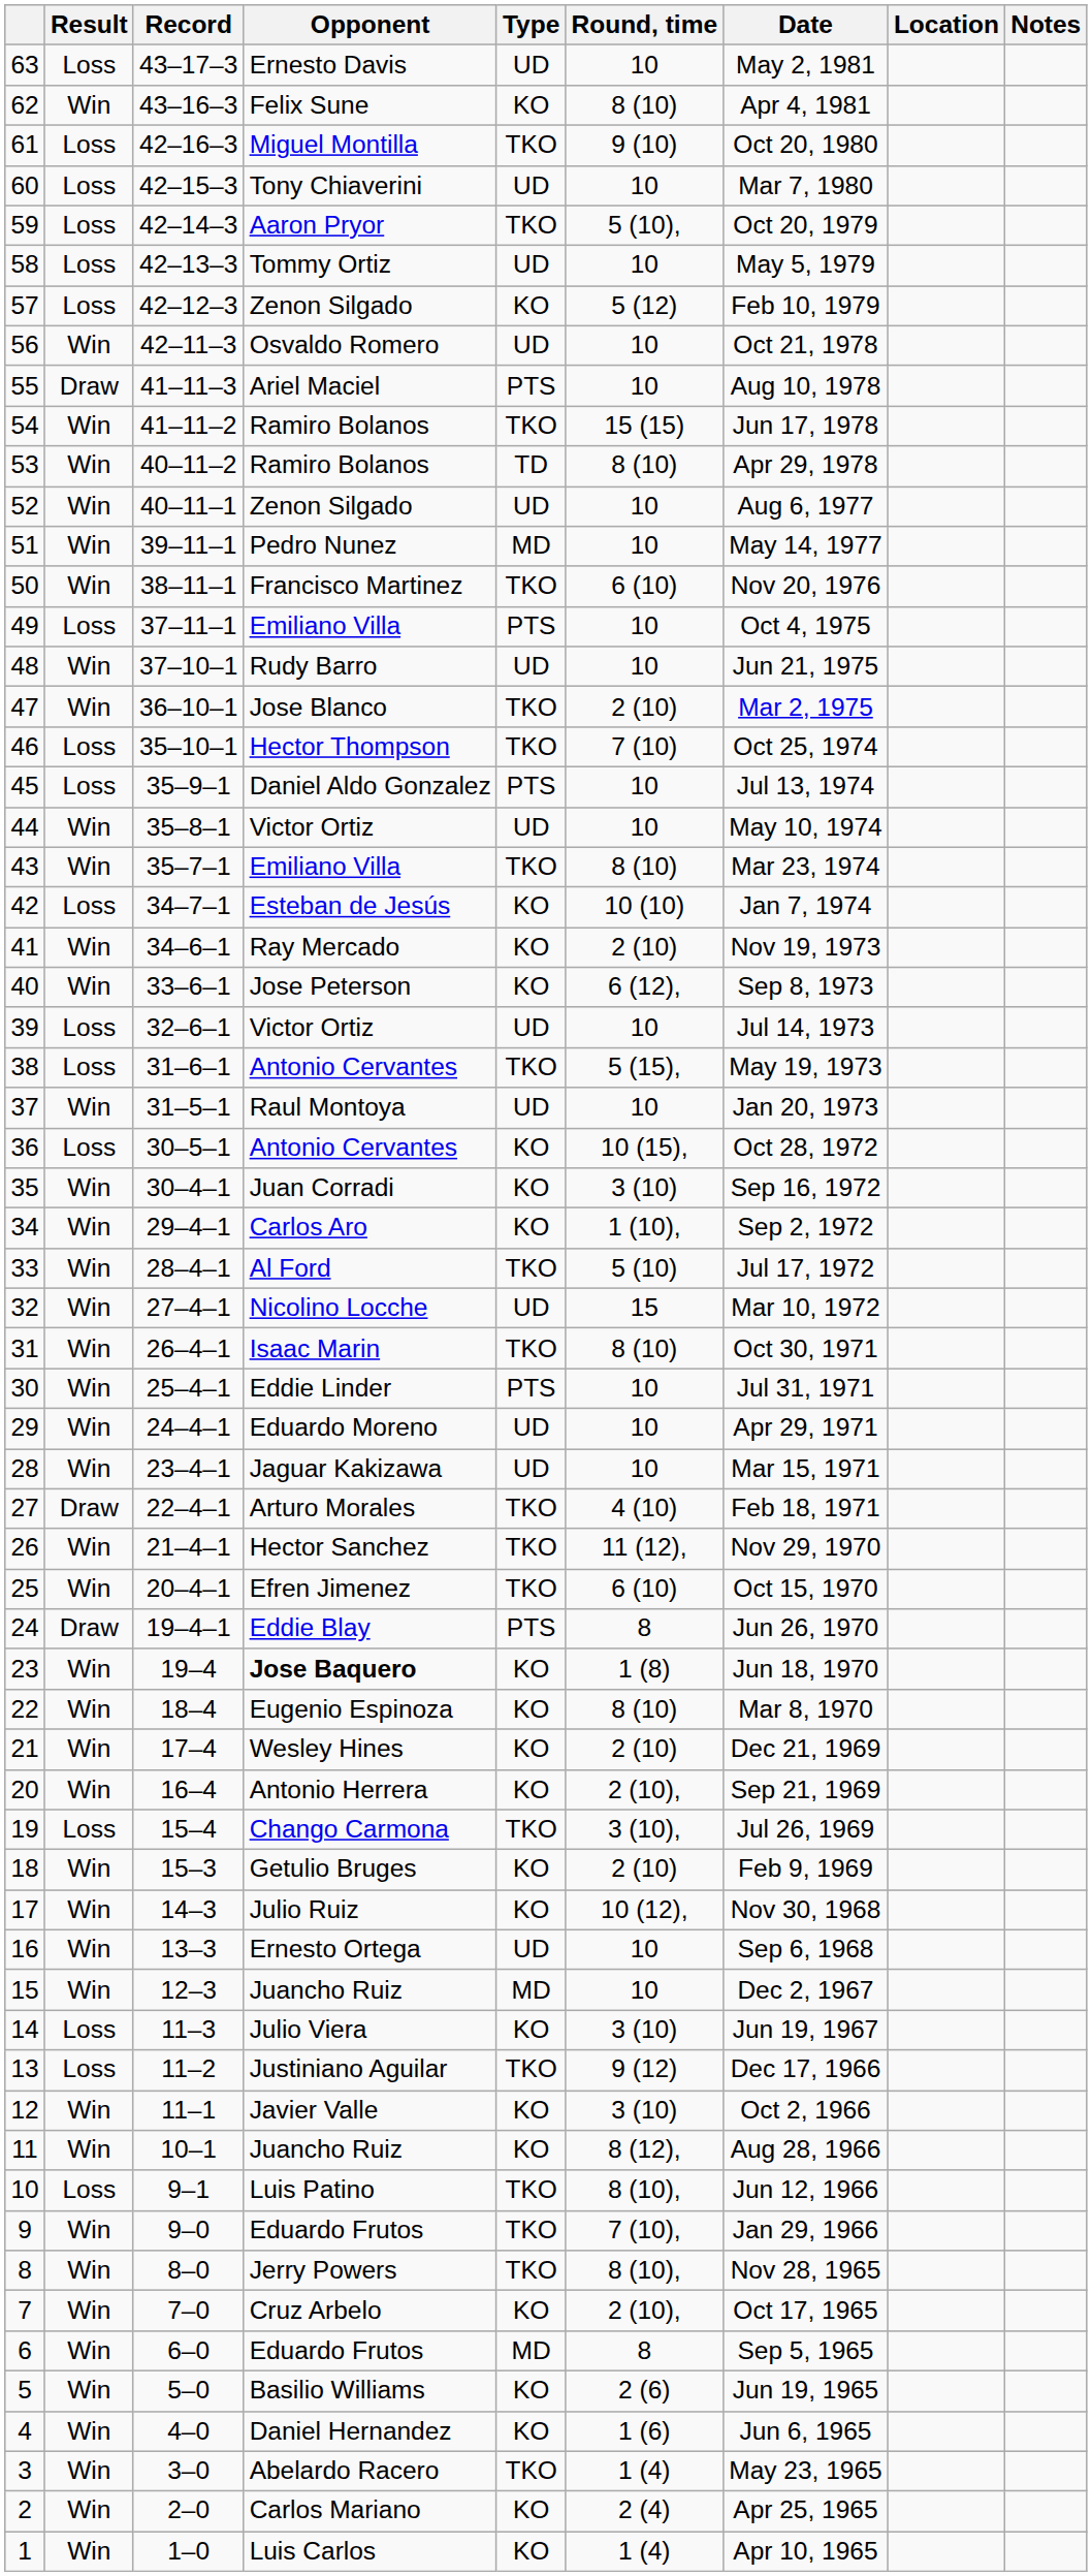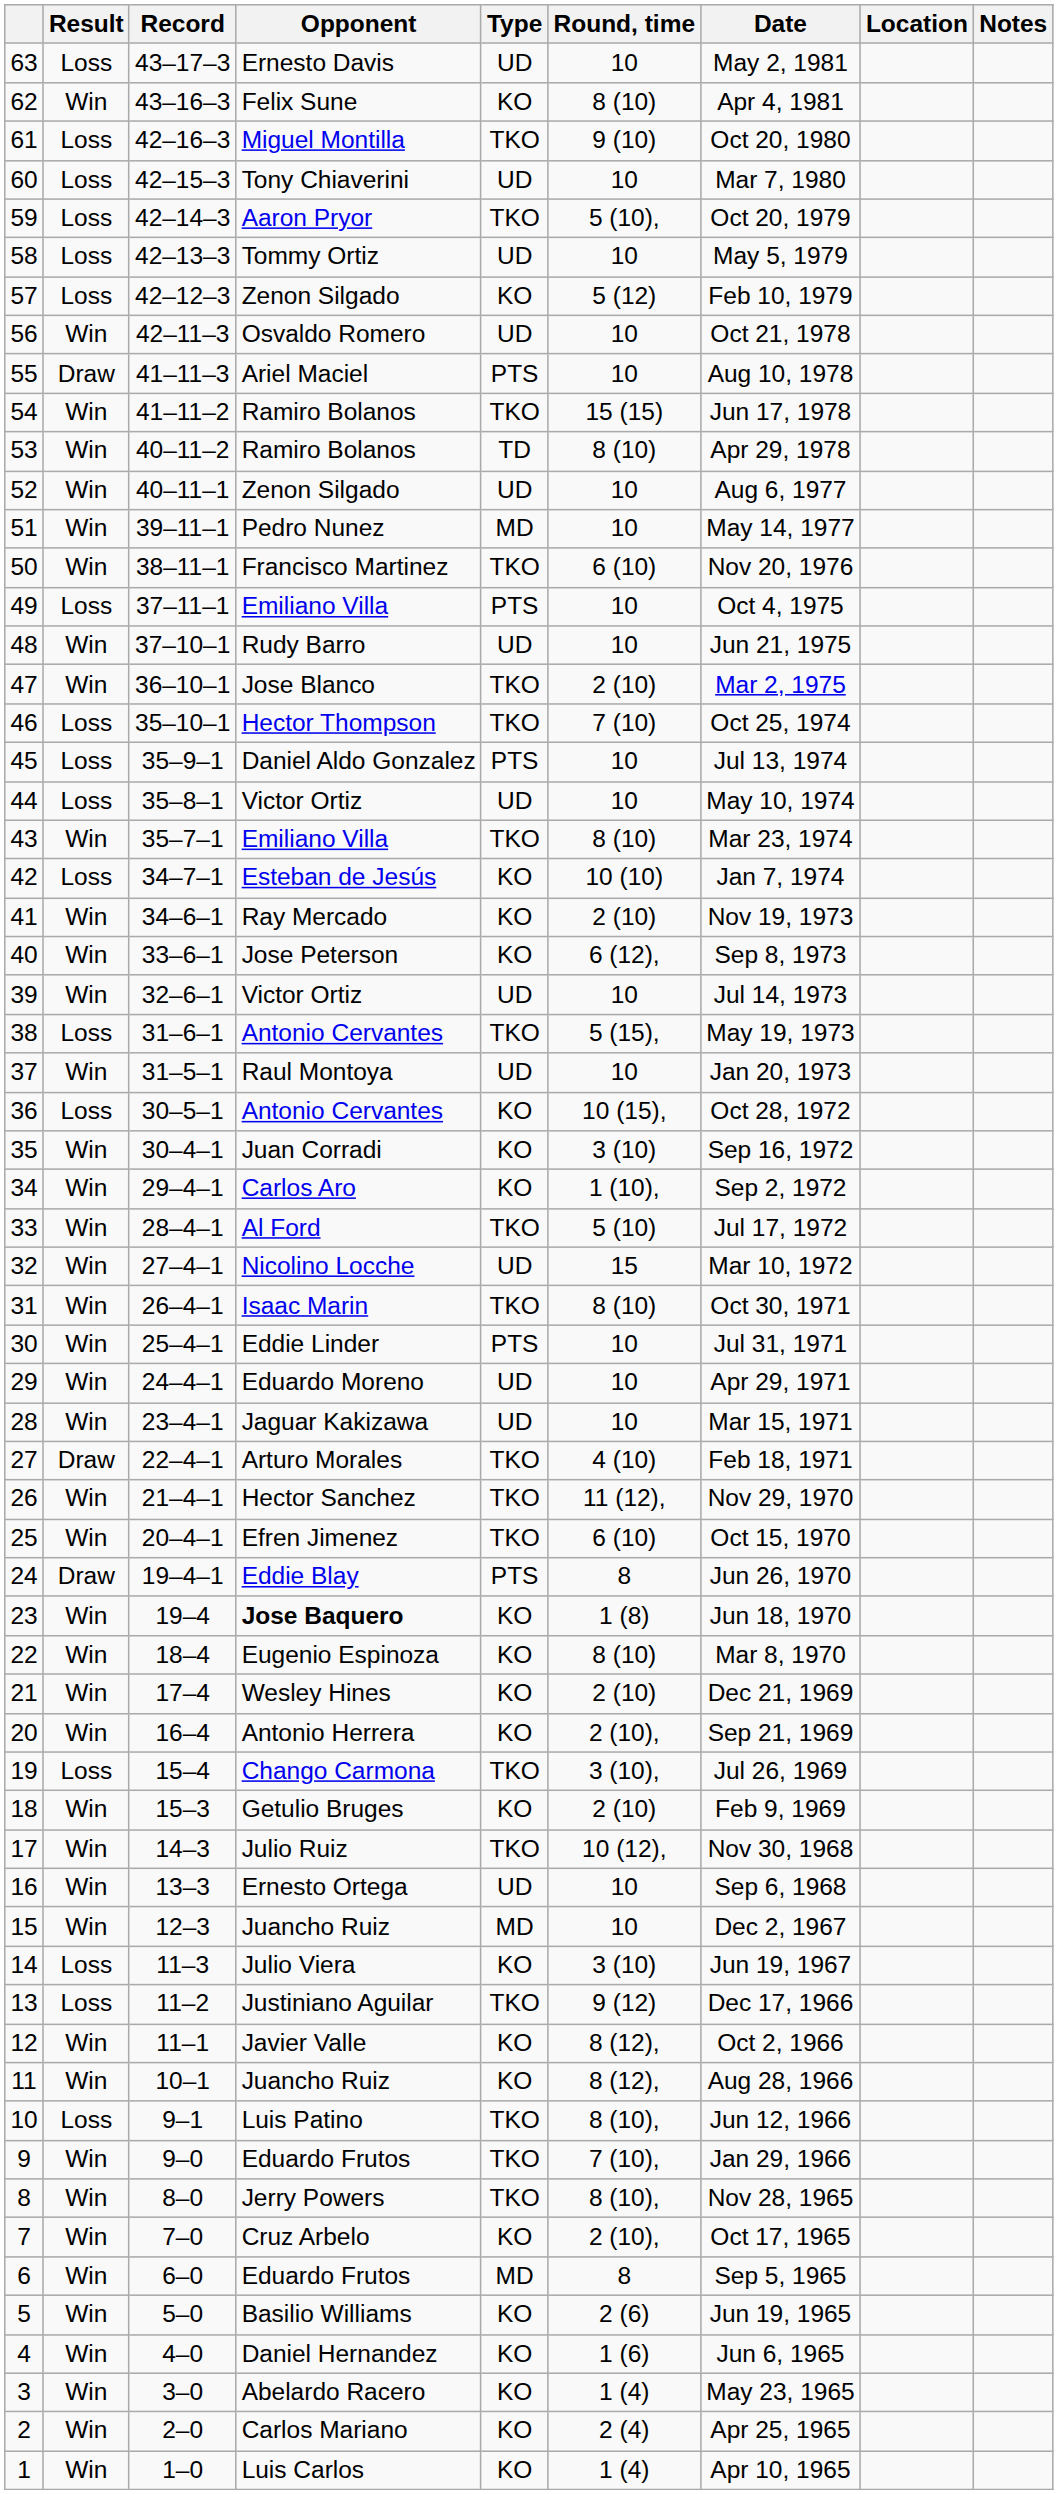 <table class=wikitable style=text-align:center>
 <tr>
 <th></th>
 <th>Result</th>
 <th>Record</th>
 <th>Opponent</th>
 <th>Type</th>
 <th>Round, time</th>
 <th>Date</th>
 <th>Location</th>
 <th>Notes</th>
 </tr>
 <tr>
 <td>63</td>
 <td>Loss</td>
 <td>43–17–3</td>
 <td align=left>Ernesto Davis</td>
 <td>UD</td>
 <td>10</td>
 <td>May 2, 1981</td>
 <td align=left></td>
 <td align=left></td>
 </tr>
 <tr>
 <td>62</td>
 <td>Win</td>
 <td>43–16–3</td>
 <td align=left>Felix Sune</td>
 <td>KO</td>
 <td>8 (10)</td>
 <td>Apr 4, 1981</td>
 <td align=left></td>
 <td align=left></td>
 </tr>
 <tr>
 <td>61</td>
 <td>Loss</td>
 <td>42–16–3</td>
 <td align=left><a href='#'>Miguel Montilla</a></td>
 <td>TKO</td>
 <td>9 (10)</td>
 <td>Oct 20, 1980</td>
 <td align=left></td>
 <td align=left></td>
 </tr>
 <tr>
 <td>60</td>
 <td>Loss</td>
 <td>42–15–3</td>
 <td align=left>Tony Chiaverini</td>
 <td>UD</td>
 <td>10</td>
 <td>Mar 7, 1980</td>
 <td align=left></td>
 <td align=left></td>
 </tr>
 <tr>
 <td>59</td>
 <td>Loss</td>
 <td>42–14–3</td>
 <td align=left><a href='#'>Aaron Pryor</a></td>
 <td>TKO</td>
 <td>5 (10), </td>
 <td>Oct 20, 1979</td>
 <td align=left></td>
 <td align=left></td>
 </tr>
 <tr>
 <td>58</td>
 <td>Loss</td>
 <td>42–13–3</td>
 <td align=left>Tommy Ortiz</td>
 <td>UD</td>
 <td>10</td>
 <td>May 5, 1979</td>
 <td align=left></td>
 <td align=left></td>
 </tr>
 <tr>
 <td>57</td>
 <td>Loss</td>
 <td>42–12–3</td>
 <td align=left>Zenon Silgado</td>
 <td>KO</td>
 <td>5 (12)</td>
 <td>Feb 10, 1979</td>
 <td align=left></td>
 <td align=left></td>
 </tr>
 <tr>
 <td>56</td>
 <td>Win</td>
 <td>42–11–3</td>
 <td align=left>Osvaldo Romero</td>
 <td>UD</td>
 <td>10</td>
 <td>Oct 21, 1978</td>
 <td align=left></td>
 <td align=left></td>
 </tr>
 <tr>
 <td>55</td>
 <td>Draw</td>
 <td>41–11–3</td>
 <td align=left>Ariel Maciel</td>
 <td>PTS</td>
 <td>10</td>
 <td>Aug 10, 1978</td>
 <td align=left></td>
 <td align=left></td>
 </tr>
 <tr>
 <td>54</td>
 <td>Win</td>
 <td>41–11–2</td>
 <td align=left>Ramiro Bolanos</td>
 <td>TKO</td>
 <td>15 (15)</td>
 <td>Jun 17, 1978</td>
 <td align=left></td>
 <td align=left></td>
 </tr>
 <tr>
 <td>53</td>
 <td>Win</td>
 <td>40–11–2</td>
 <td align=left>Ramiro Bolanos</td>
 <td>TD</td>
 <td>8 (10)</td>
 <td>Apr 29, 1978</td>
 <td align=left></td>
 <td align=left></td>
 </tr>
 <tr>
 <td>52</td>
 <td>Win</td>
 <td>40–11–1</td>
 <td align=left>Zenon Silgado</td>
 <td>UD</td>
 <td>10</td>
 <td>Aug 6, 1977</td>
 <td align=left></td>
 <td align=left></td>
 </tr>
 <tr>
 <td>51</td>
 <td>Win</td>
 <td>39–11–1</td>
 <td align=left>Pedro Nunez</td>
 <td>MD</td>
 <td>10</td>
 <td>May 14, 1977</td>
 <td align=left></td>
 <td align=left></td>
 </tr>
 <tr>
 <td>50</td>
 <td>Win</td>
 <td>38–11–1</td>
 <td align=left>Francisco Martinez</td>
 <td>TKO</td>
 <td>6 (10)</td>
 <td>Nov 20, 1976</td>
 <td align=left></td>
 <td align=left></td>
 </tr>
 <tr>
 <td>49</td>
 <td>Loss</td>
 <td>37–11–1</td>
 <td align=left><a href='#'>Emiliano Villa</a></td>
 <td>PTS</td>
 <td>10</td>
 <td>Oct 4, 1975</td>
 <td align=left></td>
 <td align=left></td>
 </tr>
 <tr>
 <td>48</td>
 <td>Win</td>
 <td>37–10–1</td>
 <td align=left>Rudy Barro</td>
 <td>UD</td>
 <td>10</td>
 <td>Jun 21, 1975</td>
 <td align=left></td>
 <td align=left></td>
 </tr>
 <tr>
 <td>47</td>
 <td>Win</td>
 <td>36–10–1</td>
 <td align=left>Jose Blanco</td>
 <td>TKO</td>
 <td>2 (10)</td>
 <td><a href='#'>Mar 2, 1975</a></td>
 <td align=left></td>
 <td align=left></td>
 </tr>
 <tr>
 <td>46</td>
 <td>Loss</td>
 <td>35–10–1</td>
 <td align=left><a href='#'>Hector Thompson</a></td>
 <td>TKO</td>
 <td>7 (10)</td>
 <td>Oct 25, 1974</td>
 <td align=left></td>
 <td align=left></td>
 </tr>
 <tr>
 <td>45</td>
 <td>Loss</td>
 <td>35–9–1</td>
 <td align=left>Daniel Aldo Gonzalez</td>
 <td>PTS</td>
 <td>10</td>
 <td>Jul 13, 1974</td>
 <td align=left></td>
 <td align=left></td>
 </tr>
 <tr>
 <td>44</td>
-<td>Win</td>
+<td>Loss</td>
 <td>35–8–1</td>
 <td align=left>Victor Ortiz</td>
 <td>UD</td>
 <td>10</td>
 <td>May 10, 1974</td>
 <td align=left></td>
 <td align=left></td>
 </tr>
 <tr>
 <td>43</td>
 <td>Win</td>
 <td>35–7–1</td>
 <td align=left><a href='#'>Emiliano Villa</a></td>
 <td>TKO</td>
 <td>8 (10)</td>
 <td>Mar 23, 1974</td>
 <td align=left></td>
 <td align=left></td>
 </tr>
 <tr>
 <td>42</td>
 <td>Loss</td>
 <td>34–7–1</td>
 <td align=left><a href='#'>Esteban de Jesús</a></td>
 <td>KO</td>
 <td>10 (10)</td>
 <td>Jan 7, 1974</td>
 <td align=left></td>
 <td align=left></td>
 </tr>
 <tr>
 <td>41</td>
 <td>Win</td>
 <td>34–6–1</td>
 <td align=left>Ray Mercado</td>
 <td>KO</td>
 <td>2 (10)</td>
 <td>Nov 19, 1973</td>
 <td align=left></td>
 <td align=left></td>
 </tr>
 <tr>
 <td>40</td>
 <td>Win</td>
 <td>33–6–1</td>
 <td align=left>Jose Peterson</td>
 <td>KO</td>
 <td>6 (12), </td>
 <td>Sep 8, 1973</td>
 <td align=left></td>
 <td align=left></td>
 </tr>
 <tr>
 <td>39</td>
-<td>Loss</td>
+<td>Win</td>
 <td>32–6–1</td>
 <td align=left>Victor Ortiz</td>
 <td>UD</td>
 <td>10</td>
 <td>Jul 14, 1973</td>
 <td align=left></td>
 <td align=left></td>
 </tr>
 <tr>
 <td>38</td>
 <td>Loss</td>
 <td>31–6–1</td>
 <td align=left><a href='#'>Antonio Cervantes</a></td>
 <td>TKO</td>
 <td>5 (15), </td>
 <td>May 19, 1973</td>
 <td align=left></td>
 <td align=left></td>
 </tr>
 <tr>
 <td>37</td>
 <td>Win</td>
 <td>31–5–1</td>
 <td align=left>Raul Montoya</td>
 <td>UD</td>
 <td>10</td>
 <td>Jan 20, 1973</td>
 <td align=left></td>
 <td align=left></td>
 </tr>
 <tr>
 <td>36</td>
 <td>Loss</td>
 <td>30–5–1</td>
 <td align=left><a href='#'>Antonio Cervantes</a></td>
 <td>KO</td>
 <td>10 (15), </td>
 <td>Oct 28, 1972</td>
 <td align=left></td>
 <td align=left></td>
 </tr>
 <tr>
 <td>35</td>
 <td>Win</td>
 <td>30–4–1</td>
 <td align=left>Juan Corradi</td>
 <td>KO</td>
 <td>3 (10)</td>
 <td>Sep 16, 1972</td>
 <td align=left></td>
 <td align=left></td>
 </tr>
 <tr>
 <td>34</td>
 <td>Win</td>
 <td>29–4–1</td>
 <td align=left><a href='#'>Carlos Aro</a></td>
 <td>KO</td>
 <td>1 (10), </td>
 <td>Sep 2, 1972</td>
 <td align=left></td>
 <td align=left></td>
 </tr>
 <tr>
 <td>33</td>
 <td>Win</td>
 <td>28–4–1</td>
 <td align=left><a href='#'>Al Ford</a></td>
 <td>TKO</td>
 <td>5 (10)</td>
 <td>Jul 17, 1972</td>
 <td align=left></td>
 <td align=left></td>
 </tr>
 <tr>
 <td>32</td>
 <td>Win</td>
 <td>27–4–1</td>
 <td align=left><a href='#'>Nicolino Locche</a></td>
 <td>UD</td>
 <td>15</td>
 <td>Mar 10, 1972</td>
 <td align=left></td>
 <td align=left></td>
 </tr>
 <tr>
 <td>31</td>
 <td>Win</td>
 <td>26–4–1</td>
 <td align=left><a href='#'>Isaac Marin</a></td>
 <td>TKO</td>
 <td>8 (10)</td>
 <td>Oct 30, 1971</td>
 <td align=left></td>
 <td align=left></td>
 </tr>
 <tr>
 <td>30</td>
 <td>Win</td>
 <td>25–4–1</td>
 <td align=left>Eddie Linder</td>
 <td>PTS</td>
 <td>10</td>
 <td>Jul 31, 1971</td>
 <td align=left></td>
 <td align=left></td>
 </tr>
 <tr>
 <td>29</td>
 <td>Win</td>
 <td>24–4–1</td>
 <td align=left>Eduardo Moreno</td>
 <td>UD</td>
 <td>10</td>
 <td>Apr 29, 1971</td>
 <td align=left></td>
 <td align=left></td>
 </tr>
 <tr>
 <td>28</td>
 <td>Win</td>
 <td>23–4–1</td>
 <td align=left>Jaguar Kakizawa</td>
 <td>UD</td>
 <td>10</td>
 <td>Mar 15, 1971</td>
 <td align=left></td>
 <td align=left></td>
 </tr>
 <tr>
 <td>27</td>
 <td>Draw</td>
 <td>22–4–1</td>
 <td align=left>Arturo Morales</td>
 <td>TKO</td>
 <td>4 (10)</td>
 <td>Feb 18, 1971</td>
 <td align=left></td>
 <td align=left></td>
 </tr>
 <tr>
 <td>26</td>
 <td>Win</td>
 <td>21–4–1</td>
 <td align=left>Hector Sanchez</td>
 <td>TKO</td>
 <td>11 (12), </td>
 <td>Nov 29, 1970</td>
 <td align=left></td>
 <td align=left></td>
 </tr>
 <tr>
 <td>25</td>
 <td>Win</td>
 <td>20–4–1</td>
 <td align=left>Efren Jimenez</td>
 <td>TKO</td>
 <td>6 (10)</td>
 <td>Oct 15, 1970</td>
 <td align=left></td>
 <td align=left></td>
 </tr>
 <tr>
 <td>24</td>
 <td>Draw</td>
 <td>19–4–1</td>
 <td align=left><a href='#'>Eddie Blay</a></td>
 <td>PTS</td>
 <td>8</td>
 <td>Jun 26, 1970</td>
 <td align=left></td>
 <td align=left></td>
 </tr>
 <tr>
 <td>23</td>
 <td>Win</td>
 <td>19–4</td>
 <td align=left><strong>Jose Baquero</strong></td>
 <td>KO</td>
 <td>1 (8)</td>
 <td>Jun 18, 1970</td>
 <td align=left></td>
 <td align=left></td>
 </tr>
 <tr>
 <td>22</td>
 <td>Win</td>
 <td>18–4</td>
 <td align=left>Eugenio Espinoza</td>
 <td>KO</td>
 <td>8 (10)</td>
 <td>Mar 8, 1970</td>
 <td align=left></td>
 <td align=left></td>
 </tr>
 <tr>
 <td>21</td>
 <td>Win</td>
 <td>17–4</td>
 <td align=left>Wesley Hines</td>
 <td>KO</td>
 <td>2 (10)</td>
 <td>Dec 21, 1969</td>
 <td align=left></td>
 <td align=left></td>
 </tr>
 <tr>
 <td>20</td>
 <td>Win</td>
 <td>16–4</td>
 <td align=left>Antonio Herrera</td>
 <td>KO</td>
 <td>2 (10), </td>
 <td>Sep 21, 1969</td>
 <td align=left></td>
 <td align=left></td>
 </tr>
 <tr>
 <td>19</td>
 <td>Loss</td>
 <td>15–4</td>
 <td align=left><a href='#'>Chango Carmona</a></td>
 <td>TKO</td>
 <td>3 (10), </td>
 <td>Jul 26, 1969</td>
 <td align=left></td>
 <td align=left></td>
 </tr>
 <tr>
 <td>18</td>
 <td>Win</td>
 <td>15–3</td>
 <td align=left>Getulio Bruges</td>
 <td>KO</td>
 <td>2 (10)</td>
 <td>Feb 9, 1969</td>
 <td align=left></td>
 <td align=left></td>
 </tr>
 <tr>
 <td>17</td>
 <td>Win</td>
 <td>14–3</td>
 <td align=left>Julio Ruiz</td>
-<td>KO</td>
+<td>TKO</td>
 <td>10 (12), </td>
 <td>Nov 30, 1968</td>
 <td align=left></td>
 <td align=left></td>
 </tr>
 <tr>
 <td>16</td>
 <td>Win</td>
 <td>13–3</td>
 <td align=left>Ernesto Ortega</td>
 <td>UD</td>
 <td>10</td>
 <td>Sep 6, 1968</td>
 <td align=left></td>
 <td align=left></td>
 </tr>
 <tr>
 <td>15</td>
 <td>Win</td>
 <td>12–3</td>
 <td align=left>Juancho Ruiz</td>
 <td>MD</td>
 <td>10</td>
 <td>Dec 2, 1967</td>
 <td align=left></td>
 <td align=left></td>
 </tr>
 <tr>
 <td>14</td>
 <td>Loss</td>
 <td>11–3</td>
 <td align=left>Julio Viera</td>
 <td>KO</td>
 <td>3 (10)</td>
 <td>Jun 19, 1967</td>
 <td align=left></td>
 <td align=left></td>
 </tr>
 <tr>
 <td>13</td>
 <td>Loss</td>
 <td>11–2</td>
 <td align=left>Justiniano Aguilar</td>
 <td>TKO</td>
 <td>9 (12)</td>
 <td>Dec 17, 1966</td>
 <td align=left></td>
 <td align=left></td>
 </tr>
 <tr>
 <td>12</td>
 <td>Win</td>
 <td>11–1</td>
 <td align=left>Javier Valle</td>
 <td>KO</td>
-<td>3 (10)</td>
+<td>8 (12), </td>
 <td>Oct 2, 1966</td>
 <td align=left></td>
 <td align=left></td>
 </tr>
 <tr>
 <td>11</td>
 <td>Win</td>
 <td>10–1</td>
 <td align=left>Juancho Ruiz</td>
 <td>KO</td>
 <td>8 (12), </td>
 <td>Aug 28, 1966</td>
 <td align=left></td>
 <td align=left></td>
 </tr>
 <tr>
 <td>10</td>
 <td>Loss</td>
 <td>9–1</td>
 <td align=left>Luis Patino</td>
 <td>TKO</td>
 <td>8 (10), </td>
 <td>Jun 12, 1966</td>
 <td align=left></td>
 <td align=left></td>
 </tr>
 <tr>
 <td>9</td>
 <td>Win</td>
 <td>9–0</td>
 <td align=left>Eduardo Frutos</td>
 <td>TKO</td>
 <td>7 (10), </td>
 <td>Jan 29, 1966</td>
 <td align=left></td>
 <td align=left></td>
 </tr>
 <tr>
 <td>8</td>
 <td>Win</td>
 <td>8–0</td>
 <td align=left>Jerry Powers</td>
 <td>TKO</td>
 <td>8 (10), </td>
 <td>Nov 28, 1965</td>
 <td align=left></td>
 <td align=left></td>
 </tr>
 <tr>
 <td>7</td>
 <td>Win</td>
 <td>7–0</td>
 <td align=left>Cruz Arbelo</td>
 <td>KO</td>
 <td>2 (10), </td>
 <td>Oct 17, 1965</td>
 <td align=left></td>
 <td align=left></td>
 </tr>
 <tr>
 <td>6</td>
 <td>Win</td>
 <td>6–0</td>
 <td align=left>Eduardo Frutos</td>
 <td>MD</td>
 <td>8</td>
 <td>Sep 5, 1965</td>
 <td align=left></td>
 <td align=left></td>
 </tr>
 <tr>
 <td>5</td>
 <td>Win</td>
 <td>5–0</td>
 <td align=left>Basilio Williams</td>
 <td>KO</td>
 <td>2 (6)</td>
 <td>Jun 19, 1965</td>
 <td align=left></td>
 <td align=left></td>
 </tr>
 <tr>
 <td>4</td>
 <td>Win</td>
 <td>4–0</td>
 <td align=left>Daniel Hernandez</td>
 <td>KO</td>
 <td>1 (6)</td>
 <td>Jun 6, 1965</td>
 <td align=left></td>
 <td align=left></td>
 </tr>
 <tr>
 <td>3</td>
 <td>Win</td>
 <td>3–0</td>
 <td align=left>Abelardo Racero</td>
-<td>TKO</td>
+<td>KO</td>
 <td>1 (4)</td>
 <td>May 23, 1965</td>
 <td align=left></td>
 <td align=left></td>
 </tr>
 <tr>
 <td>2</td>
 <td>Win</td>
 <td>2–0</td>
 <td align=left>Carlos Mariano</td>
 <td>KO</td>
 <td>2 (4)</td>
 <td>Apr 25, 1965</td>
 <td align=left></td>
 <td align=left></td>
 </tr>
 <tr>
 <td>1</td>
 <td>Win</td>
 <td>1–0</td>
 <td align=left>Luis Carlos</td>
 <td>KO</td>
 <td>1 (4)</td>
 <td>Apr 10, 1965</td>
 <td align=left></td>
 <td align=left></td>
 </tr>
 </table>
